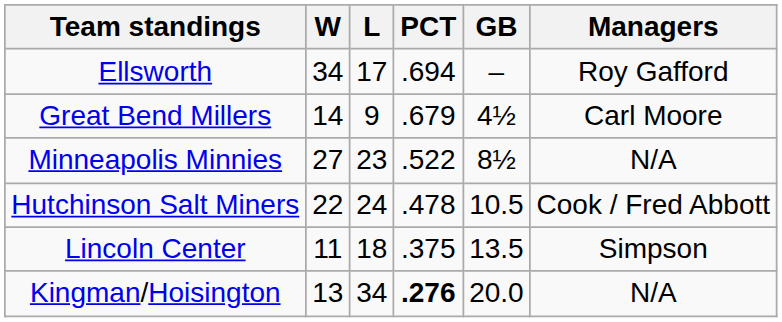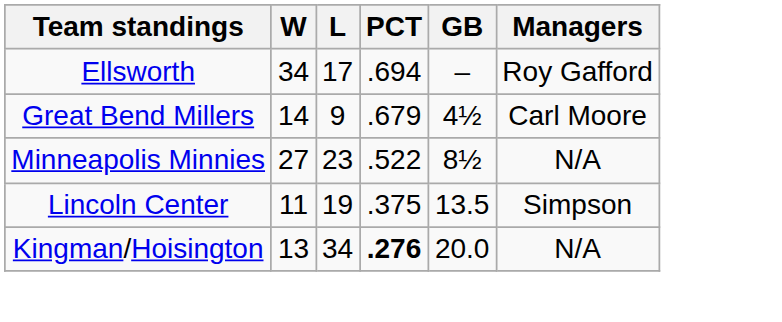 <table class="wikitable">
 <tr align=center>
 <th>Team standings</th>
 <th>W</th>
 <th>L</th>
 <th>PCT</th>
 <th>GB</th>
 <th>Managers</th>
 </tr>
 <tr align=center>
 <td><a href='#'>Ellsworth</a></td>
 <td>34</td>
 <td>17</td>
 <td>.694</td>
 <td>–</td>
 <td>Roy Gafford</td>
 </tr>
 <tr align=center>
 <td><a href='#'>Great Bend Millers</a></td>
 <td>14</td>
 <td>9</td>
 <td>.679</td>
 <td>4½</td>
 <td>Carl Moore</td>
 </tr>
 <tr align=center>
 <td><a href='#'>Minneapolis Minnies</a></td>
 <td>27</td>
 <td>23</td>
 <td>.522</td>
 <td>8½</td>
 <td>N/A</td>
 </tr>
 <tr align=center>
-<td><a href='#'>Hutchinson Salt Miners</a></td>
-<td>22</td>
-<td>24</td>
-<td>.478</td>
-<td>10.5</td>
-<td>Cook / Fred Abbott</td>
-</tr>
-<tr align=center>
 <td><a href='#'>Lincoln Center</a></td>
 <td>11</td>
-<td>18</td>
+<td>19</td>
 <td>.375</td>
 <td>13.5</td>
 <td>Simpson</td>
 </tr>
 <tr align=center>
 <td><a href='#'>Kingman</a>/<a href='#'>Hoisington</a></td>
 <td>13</td>
 <td>34</td>
 <td><strong>.276</strong></td>
 <td>20.0</td>
 <td>N/A</td>
 </tr>
 </table>
